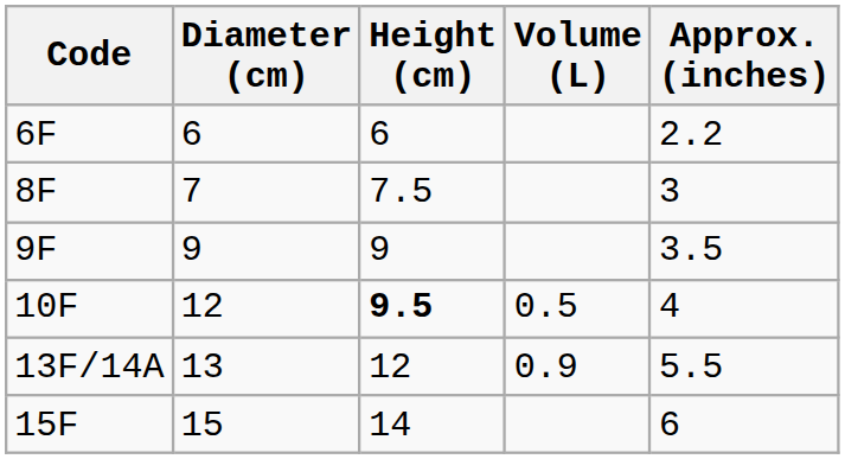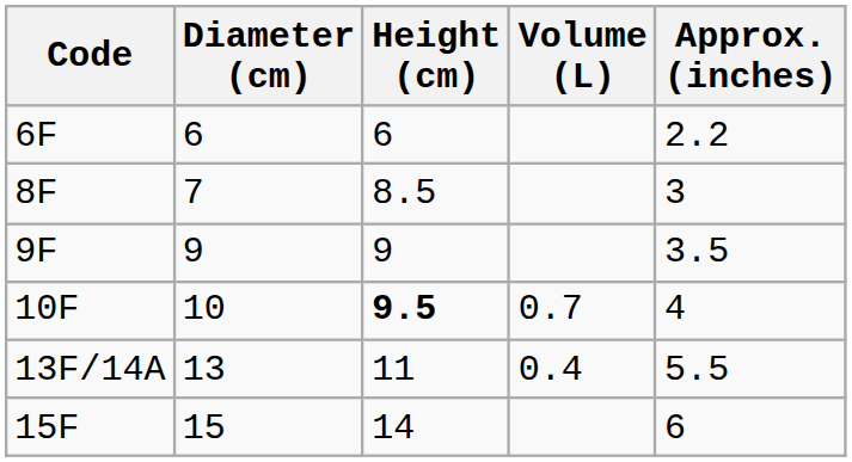 <table class="wikitable">
 <tr>
 <th>Code</th>
 <th>Diameter <br>(cm)</th>
 <th>Height <br>(cm)</th>
 <th>Volume <br>(L)</th>
 <th>Approx. <br>(inches)</th>
 </tr>
 <tr>
 <td>6F</td>
 <td>6</td>
 <td>6</td>
 <td></td>
 <td>2.2</td>
 </tr>
 <tr>
 <td>8F</td>
 <td>7</td>
-<td>7.5</td>
+<td>8.5</td>
 <td></td>
 <td>3</td>
 </tr>
 <tr>
 <td>9F</td>
 <td>9</td>
 <td>9</td>
 <td></td>
 <td>3.5</td>
 </tr>
 <tr>
 <td>10F</td>
-<td>12</td>
+<td>10</td>
 <td><strong>9.5</strong></td>
-<td>0.5</td>
+<td>0.7</td>
 <td>4</td>
 </tr>
 <tr>
 <td>13F/14A</td>
 <td>13</td>
-<td>12</td>
-<td>0.9</td>
+<td>11</td>
+<td>0.4</td>
 <td>5.5</td>
 </tr>
 <tr>
 <td>15F</td>
 <td>15</td>
 <td>14</td>
 <td></td>
 <td>6</td>
 </tr>
 </table>
